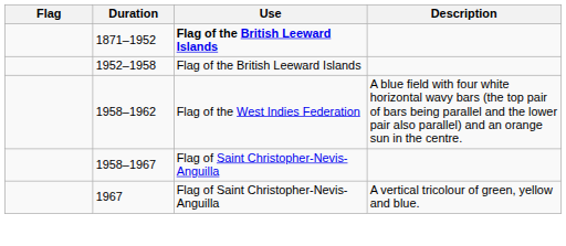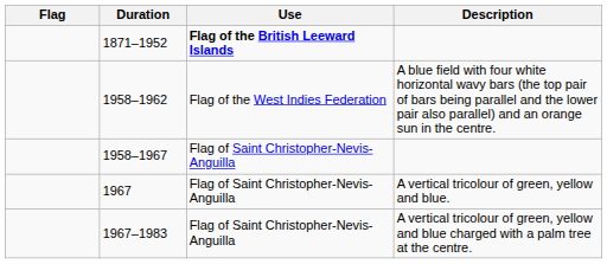 <table class="wikitable">
 <tr>
 <th width="110">Flag</th>
 <th width="100">Duration</th>
 <th width="250">Use</th>
 <th width="250">Description</th>
 </tr>
 <tr>
 <td></td>
 <td>1871–1952</td>
 <td><strong>Flag of the <a href='#'>British Leeward Islands</a></strong></td>
-<td></td>
-</tr>
-<tr>
-<td></td>
-<td>1952–1958</td>
-<td>Flag of the British Leeward Islands</td>
 <td></td>
 </tr>
 <tr>
 <td></td>
 <td>1958–1962</td>
 <td>Flag of the <a href='#'>West Indies Federation</a></td>
 <td>A blue field with four white horizontal wavy bars (the top pair of bars being parallel and the lower pair also parallel) and an orange sun in the centre.</td>
 </tr>
 <tr>
 <td></td>
 <td>1958–1967</td>
 <td>Flag of <a href='#'>Saint Christopher-Nevis-Anguilla</a></td>
 <td></td>
 </tr>
 <tr>
 <td></td>
 <td>1967</td>
 <td>Flag of Saint Christopher-Nevis-Anguilla</td>
 <td>A vertical tricolour of green, yellow and blue.</td>
 </tr>
+<tr>
+<td></td>
+<td>1967–1983</td>
+<td>Flag of Saint Christopher-Nevis-Anguilla</td>
+<td>A vertical tricolour of green, yellow and blue charged with a palm tree at the centre.</td>
+</tr>
 </table>
